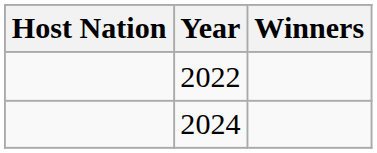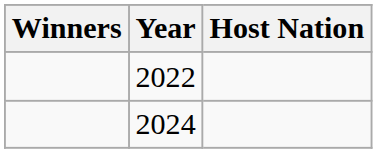 <table class="wikitable">
 <tr>
+<th>Winners</th>
+<th>Year</th>
 <th>Host Nation</th>
-<th>Year</th>
-<th>Winners</th>
 </tr>
 <tr>
 <td></td>
 <td>2022</td>
 <td></td>
 </tr>
 <tr>
 <td></td>
 <td>2024</td>
 <td></td>
 </tr>
 </table>
